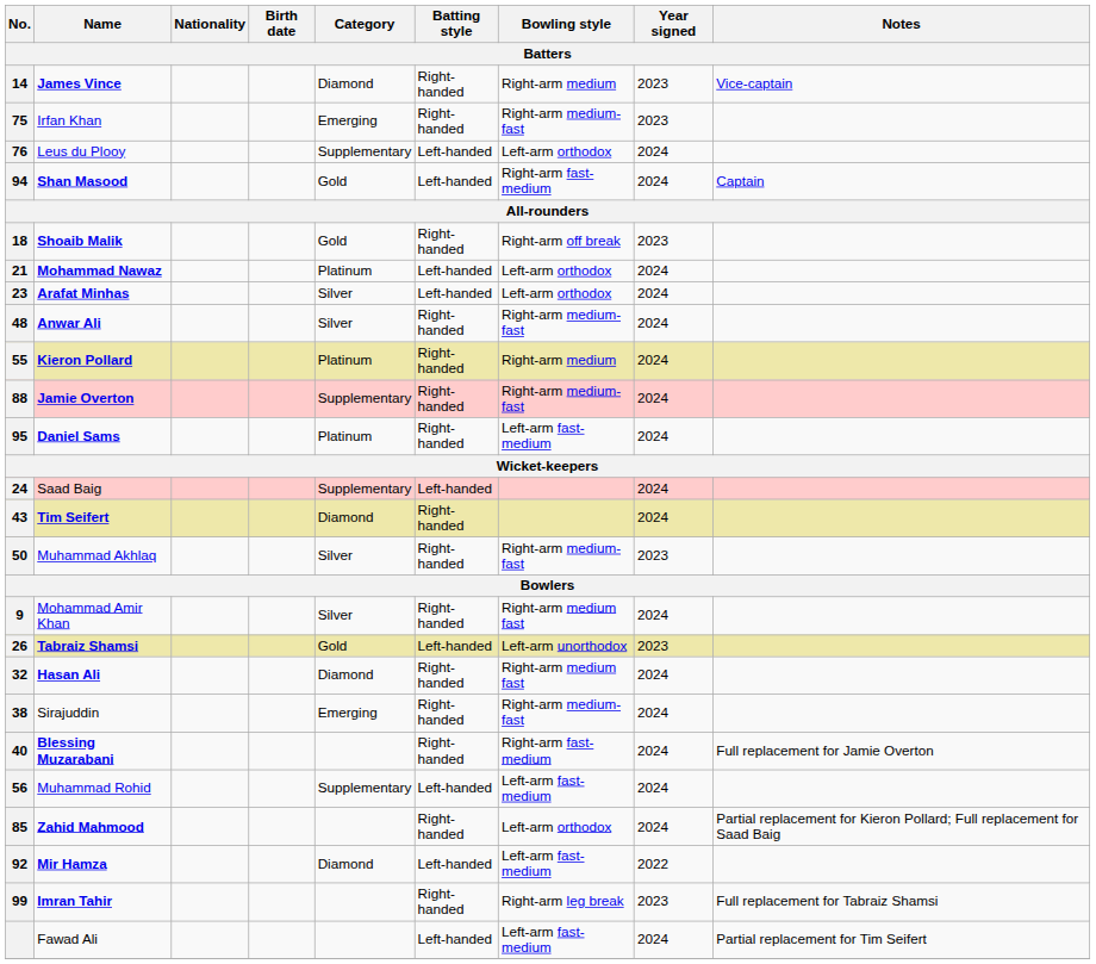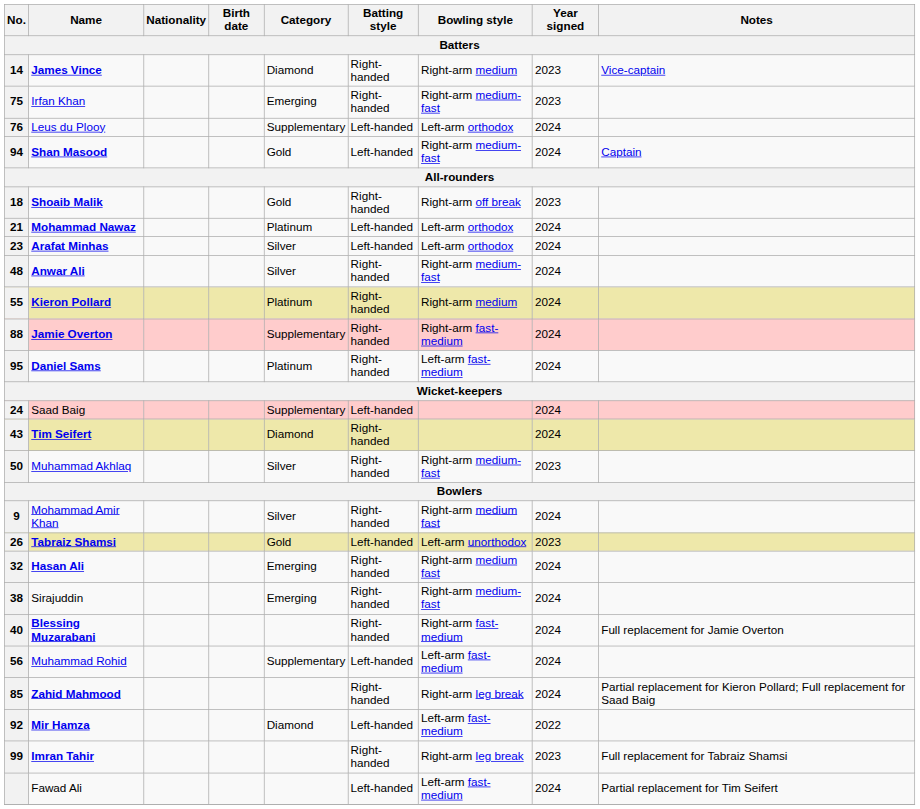 <table class="wikitable">
 <tr>
 <th>No.</th>
 <th>Name</th>
 <th>Nationality</th>
 <th>Birth date</th>
 <th>Category</th>
 <th>Batting style</th>
 <th>Bowling style</th>
 <th>Year signed</th>
 <th>Notes</th>
 </tr>
 <tr>
 <th colspan="9">Batters</th>
 </tr>
 <tr>
 <th>14</th>
 <td><strong><a href='#'>James Vince</a></strong></td>
 <td></td>
 <td></td>
 <td>Diamond</td>
 <td>Right-handed</td>
 <td>Right-arm <a href='#'>medium</a></td>
 <td>2023</td>
 <td><a href='#'>Vice-captain</a></td>
 </tr>
 <tr>
 <th>75</th>
 <td><a href='#'>Irfan Khan</a></td>
 <td></td>
 <td></td>
 <td>Emerging</td>
 <td>Right-handed</td>
 <td>Right-arm <a href='#'>medium-fast</a></td>
 <td>2023</td>
 <td></td>
 </tr>
 <tr>
 <th>76</th>
 <td><a href='#'>Leus du Plooy</a></td>
 <td></td>
 <td></td>
 <td>Supplementary</td>
 <td>Left-handed</td>
 <td>Left-arm <a href='#'>orthodox</a></td>
 <td>2024</td>
 <td></td>
 </tr>
 <tr>
 <th>94</th>
 <td><strong><a href='#'>Shan Masood</a></strong></td>
 <td></td>
 <td></td>
 <td>Gold</td>
 <td>Left-handed</td>
-<td>Right-arm <a href='#'>fast-medium</a></td>
+<td>Right-arm <a href='#'>medium-fast</a></td>
 <td>2024</td>
 <td><a href='#'>Captain</a></td>
 </tr>
 <tr>
 <th colspan="9">All-rounders</th>
 </tr>
 <tr>
 <th>18</th>
 <td><strong><a href='#'>Shoaib Malik</a></strong></td>
 <td></td>
 <td></td>
 <td>Gold</td>
 <td>Right-handed</td>
 <td>Right-arm <a href='#'>off break</a></td>
 <td>2023</td>
 <td></td>
 </tr>
 <tr>
 <th>21</th>
 <td><strong><a href='#'>Mohammad Nawaz</a></strong></td>
 <td></td>
 <td></td>
 <td>Platinum</td>
 <td>Left-handed</td>
 <td>Left-arm <a href='#'>orthodox</a></td>
 <td>2024</td>
 <td></td>
 </tr>
 <tr>
 <th>23</th>
 <td><strong><a href='#'>Arafat Minhas</a></strong></td>
 <td></td>
 <td></td>
 <td>Silver</td>
 <td>Left-handed</td>
 <td>Left-arm <a href='#'>orthodox</a></td>
 <td>2024</td>
 <td></td>
 </tr>
 <tr>
 <th>48</th>
 <td><strong><a href='#'>Anwar Ali</a></strong></td>
 <td></td>
 <td></td>
 <td>Silver</td>
 <td>Right-handed</td>
 <td>Right-arm <a href='#'>medium-fast</a></td>
 <td>2024</td>
 <td></td>
 </tr>
 <tr style="background:#EEE8AA">
 <th>55</th>
 <td><strong><a href='#'>Kieron Pollard</a></strong></td>
 <td></td>
 <td></td>
 <td>Platinum</td>
 <td>Right-handed</td>
 <td>Right-arm <a href='#'>medium</a></td>
 <td>2024</td>
 <td></td>
 </tr>
 <tr style="background:#FFCCCC">
 <th>88</th>
 <td><strong><a href='#'>Jamie Overton</a></strong></td>
 <td></td>
 <td></td>
 <td>Supplementary</td>
 <td>Right-handed</td>
-<td>Right-arm <a href='#'>medium-fast</a></td>
+<td>Right-arm <a href='#'>fast-medium</a></td>
 <td>2024</td>
 <td></td>
 </tr>
 <tr>
 <th>95</th>
 <td><strong><a href='#'>Daniel Sams</a></strong></td>
 <td></td>
 <td></td>
 <td>Platinum</td>
 <td>Right-handed</td>
 <td>Left-arm <a href='#'>fast-medium</a></td>
 <td>2024</td>
 <td></td>
 </tr>
 <tr>
 <th colspan="9">Wicket-keepers</th>
 </tr>
 <tr style="background:#FFCCCC">
 <th>24</th>
 <td>Saad Baig</td>
 <td></td>
 <td></td>
 <td>Supplementary</td>
 <td>Left-handed</td>
 <td></td>
 <td>2024</td>
 <td></td>
 </tr>
 <tr style="background:#EEE8AA">
 <th>43</th>
 <td><strong><a href='#'>Tim Seifert</a></strong></td>
 <td></td>
 <td></td>
 <td>Diamond</td>
 <td>Right-handed</td>
 <td></td>
 <td>2024</td>
 <td></td>
 </tr>
 <tr>
 <th>50</th>
 <td><a href='#'>Muhammad Akhlaq</a></td>
 <td></td>
 <td></td>
 <td>Silver</td>
 <td>Right-handed</td>
 <td>Right-arm <a href='#'>medium-fast</a></td>
 <td>2023</td>
 <td></td>
 </tr>
 <tr>
 <th colspan="9">Bowlers</th>
 </tr>
 <tr>
 <th>9</th>
 <td><a href='#'>Mohammad Amir Khan</a></td>
 <td></td>
 <td></td>
 <td>Silver</td>
 <td>Right-handed</td>
 <td>Right-arm <a href='#'>medium fast</a></td>
 <td>2024</td>
 <td></td>
 </tr>
 <tr style="background:#EEE8AA">
 <th>26</th>
 <td><strong><a href='#'>Tabraiz Shamsi</a></strong></td>
 <td></td>
 <td></td>
 <td>Gold</td>
 <td>Left-handed</td>
 <td>Left-arm <a href='#'>unorthodox</a></td>
 <td>2023</td>
 <td></td>
 </tr>
 <tr>
 <th>32</th>
 <td><strong><a href='#'>Hasan Ali</a></strong></td>
 <td></td>
 <td></td>
-<td>Diamond</td>
+<td>Emerging</td>
 <td>Right-handed</td>
 <td>Right-arm <a href='#'>medium fast</a></td>
 <td>2024</td>
 <td></td>
 </tr>
 <tr>
 <th>38</th>
 <td>Sirajuddin</td>
 <td></td>
 <td></td>
 <td>Emerging</td>
 <td>Right-handed</td>
 <td>Right-arm <a href='#'>medium-fast</a></td>
 <td>2024</td>
 <td></td>
 </tr>
 <tr>
 <th>40</th>
 <td><strong><a href='#'>Blessing Muzarabani</a></strong></td>
 <td></td>
 <td></td>
 <td></td>
 <td>Right-handed</td>
 <td>Right-arm <a href='#'>fast-medium</a></td>
 <td>2024</td>
 <td>Full replacement for Jamie Overton</td>
 </tr>
 <tr>
 <th>56</th>
 <td><a href='#'>Muhammad Rohid</a></td>
 <td></td>
 <td></td>
 <td>Supplementary</td>
 <td>Left-handed</td>
 <td>Left-arm <a href='#'>fast-medium</a></td>
 <td>2024</td>
 <td></td>
 </tr>
 <tr>
 <th>85</th>
 <td><strong><a href='#'>Zahid Mahmood</a></strong></td>
 <td></td>
 <td></td>
 <td></td>
 <td>Right-handed</td>
-<td>Left-arm <a href='#'>orthodox</a></td>
+<td>Right-arm <a href='#'>leg break</a></td>
 <td>2024</td>
 <td>Partial replacement for Kieron Pollard; Full replacement for Saad Baig</td>
 </tr>
 <tr>
 <th>92</th>
 <td><strong><a href='#'>Mir Hamza</a></strong></td>
 <td></td>
 <td></td>
 <td>Diamond</td>
 <td>Left-handed</td>
 <td>Left-arm <a href='#'>fast-medium</a></td>
 <td>2022</td>
 <td></td>
 </tr>
 <tr>
 <th>99</th>
 <td><strong><a href='#'>Imran Tahir</a></strong></td>
 <td></td>
 <td></td>
 <td></td>
 <td>Right-handed</td>
 <td>Right-arm <a href='#'>leg break</a></td>
 <td>2023</td>
 <td>Full replacement for Tabraiz Shamsi</td>
 </tr>
 <tr>
 <th></th>
 <td>Fawad Ali</td>
 <td></td>
 <td></td>
 <td></td>
 <td>Left-handed</td>
 <td>Left-arm <a href='#'>fast-medium</a></td>
 <td>2024</td>
 <td>Partial replacement for Tim Seifert</td>
 </tr>
 <tr>
 </tr>
 </table>
